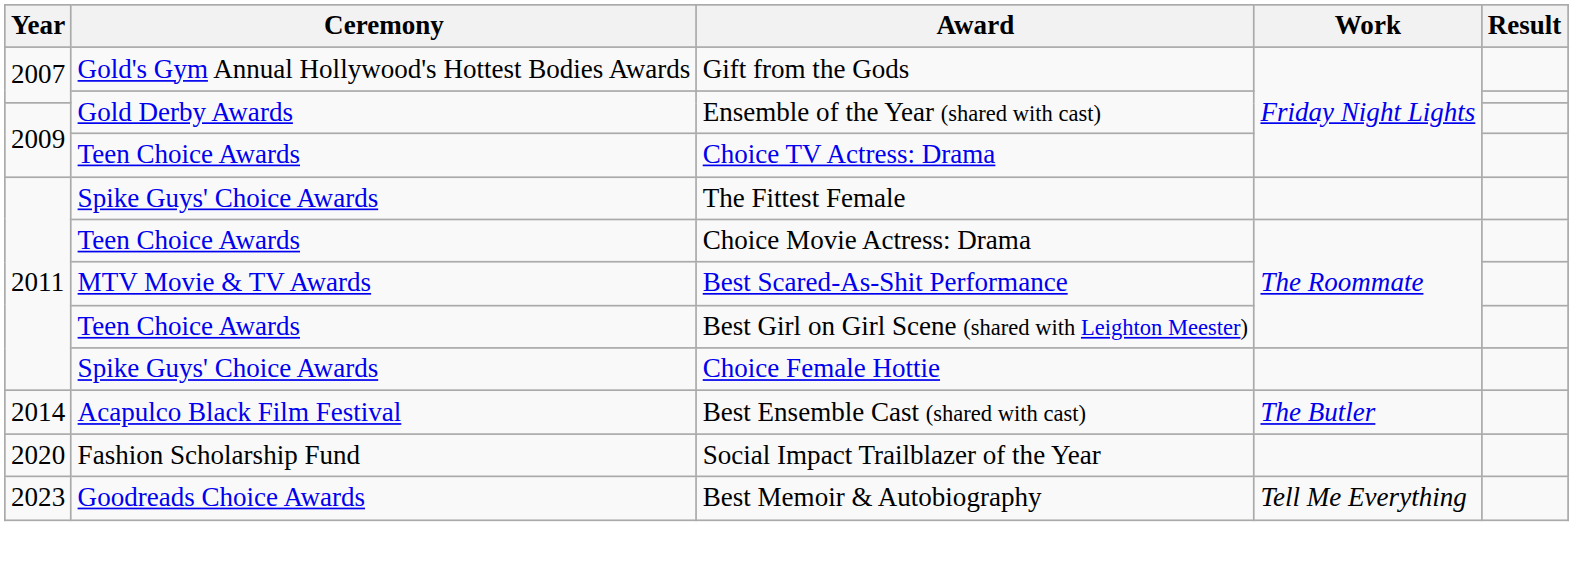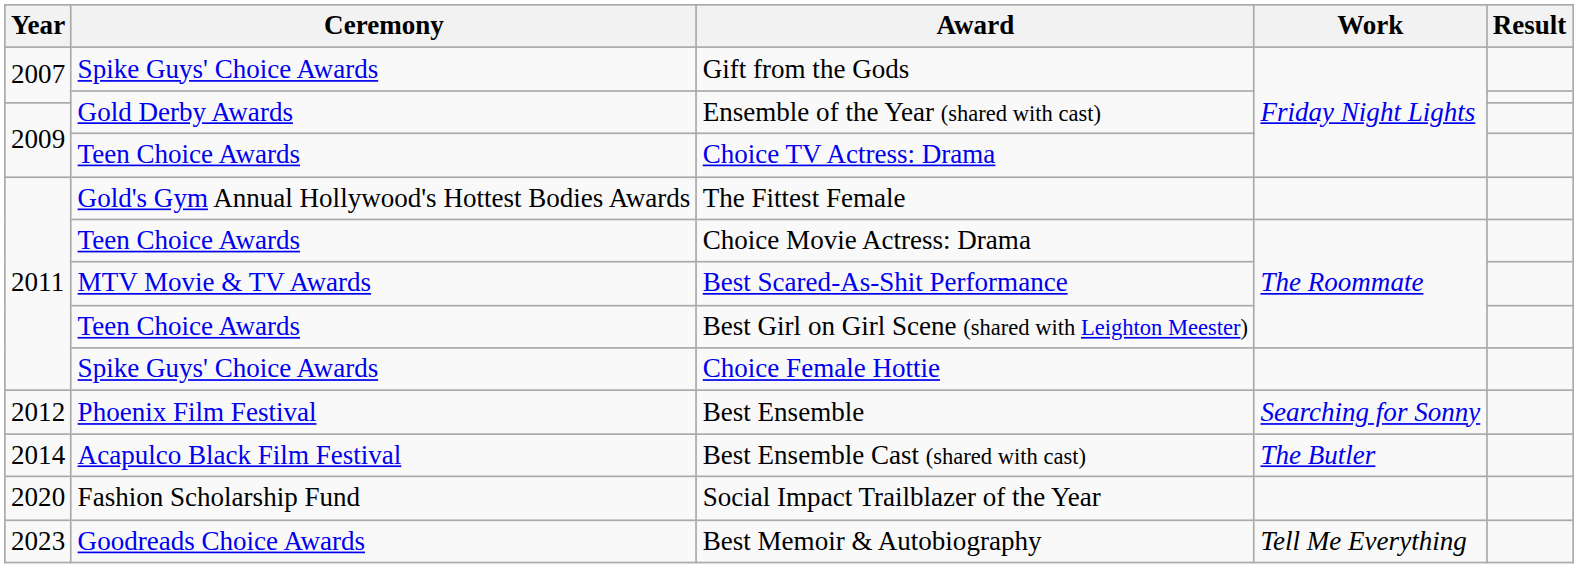 <table class="wikitable">
 <tr>
 <th>Year</th>
 <th>Ceremony</th>
 <th>Award</th>
 <th>Work</th>
 <th>Result</th>
 </tr>
 <tr>
 <td rowspan="2">2007</td>
-<td><a href='#'>Gold's Gym</a> Annual Hollywood's Hottest Bodies Awards</td>
+<td><a href='#'>Spike Guys' Choice Awards</a></td>
 <td>Gift from the Gods</td>
 <td rowspan="4"><em><a href='#'>Friday Night Lights</a></em></td>
 <td></td>
 </tr>
 <tr>
 <td rowspan="2"><a href='#'>Gold Derby Awards</a></td>
 <td rowspan="2">Ensemble of the Year <small>(shared with cast)</small></td>
 <td></td>
 </tr>
 <tr>
 <td rowspan="2">2009</td>
 <td></td>
 </tr>
 <tr>
 <td><a href='#'>Teen Choice Awards</a></td>
 <td><a href='#'>Choice TV Actress: Drama</a></td>
 <td></td>
 </tr>
 <tr>
 <td rowspan="5">2011</td>
-<td><a href='#'>Spike Guys' Choice Awards</a></td>
+<td><a href='#'>Gold's Gym</a> Annual Hollywood's Hottest Bodies Awards</td>
 <td>The Fittest Female</td>
 <td></td>
 <td></td>
 </tr>
 <tr>
 <td><a href='#'>Teen Choice Awards</a></td>
 <td>Choice Movie Actress: Drama</td>
 <td rowspan="3"><em><a href='#'>The Roommate</a></em></td>
 <td></td>
 </tr>
 <tr>
 <td><a href='#'>MTV Movie & TV Awards</a></td>
 <td><a href='#'>Best Scared-As-Shit Performance</a></td>
 <td></td>
 </tr>
 <tr>
 <td><a href='#'>Teen Choice Awards</a></td>
 <td>Best Girl on Girl Scene <small>(shared with <a href='#'>Leighton Meester</a>)</small></td>
 <td></td>
 </tr>
 <tr>
 <td><a href='#'>Spike Guys' Choice Awards</a></td>
 <td><a href='#'>Choice Female Hottie</a></td>
 <td></td>
 <td></td>
 </tr>
 <tr>
+<td>2012</td>
+<td><a href='#'>Phoenix Film Festival</a></td>
+<td>Best Ensemble</td>
+<td><em><a href='#'>Searching for Sonny</a></em></td>
+<td></td>
+</tr>
+<tr>
 <td>2014</td>
 <td><a href='#'>Acapulco Black Film Festival</a></td>
 <td>Best Ensemble Cast <small>(shared with cast)</small></td>
 <td><em><a href='#'>The Butler</a></em></td>
 <td></td>
 </tr>
 <tr>
 <td>2020</td>
 <td>Fashion Scholarship Fund</td>
 <td>Social Impact Trailblazer of the Year</td>
 <td></td>
 <td></td>
 </tr>
 <tr>
 <td>2023</td>
 <td><a href='#'>Goodreads Choice Awards</a></td>
 <td>Best Memoir & Autobiography</td>
 <td><em>Tell Me Everything</em></td>
 <td></td>
 </tr>
 </table>
